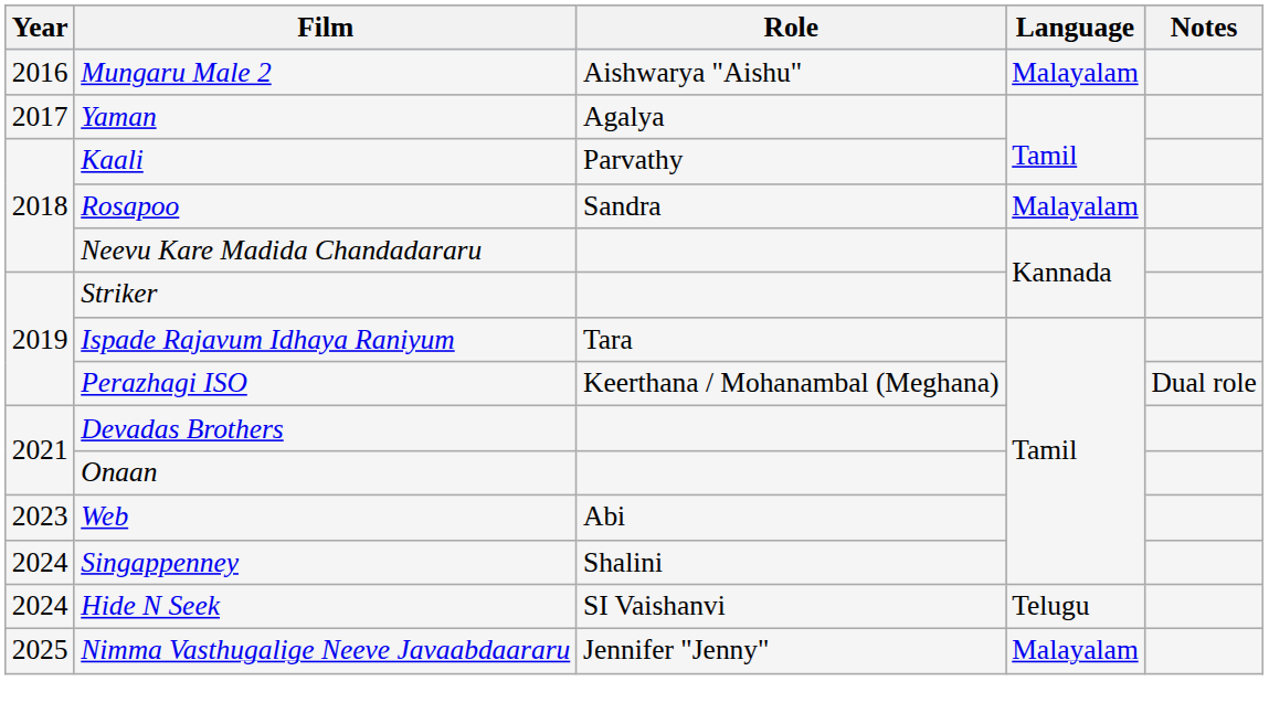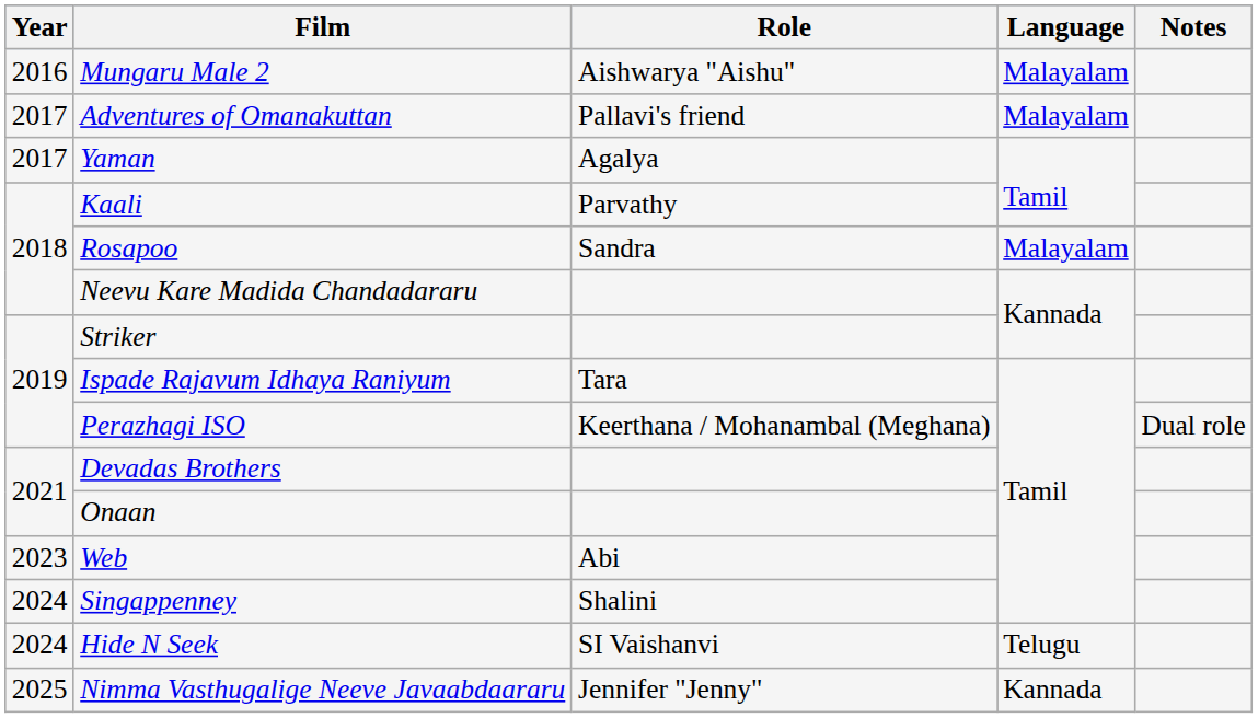 <table class="wikitable sortable" style="background:#f5f5f5;">
 <tr style="background:#B0C4DE;">
 <th>Year</th>
 <th>Film</th>
 <th>Role</th>
 <th>Language</th>
 <th class=unsortable>Notes</th>
 </tr>
 <tr>
 <td>2016</td>
 <td><em><a href='#'>Mungaru Male 2</a></em></td>
 <td>Aishwarya "Aishu"</td>
+<td><a href='#'>Malayalam</a></td>
+<td></td>
+</tr>
+<tr>
+<td>2017</td>
+<td><em><a href='#'>Adventures of Omanakuttan</a></em></td>
+<td>Pallavi's friend</td>
 <td><a href='#'>Malayalam</a></td>
 <td></td>
 </tr>
 <tr>
 <td>2017</td>
 <td><em><a href='#'>Yaman</a></em></td>
 <td>Agalya</td>
 <td rowspan="2"><br><a href='#'>Tamil</a></td>
 </tr>
 <tr>
 <td rowspan="3">2018</td>
 <td><em><a href='#'>Kaali</a></em></td>
 <td>Parvathy</td>
 <td></td>
 </tr>
 <tr>
 <td><em><a href='#'>Rosapoo</a></em></td>
 <td>Sandra</td>
 <td><a href='#'>Malayalam</a></td>
 <td></td>
 </tr>
 <tr>
 <td><em>Neevu Kare Madida Chandadararu</em></td>
 <td></td>
 <td rowspan=2>Kannada</td>
 <td></td>
 </tr>
 <tr>
 <td rowspan="3">2019</td>
 <td><em>Striker</em></td>
 <td></td>
 <td></td>
 </tr>
 <tr>
 <td><em><a href='#'>Ispade Rajavum Idhaya Raniyum</a></em></td>
 <td>Tara</td>
 <td rowspan="6">Tamil</td>
 <td></td>
 </tr>
 <tr>
 <td><em><a href='#'>Perazhagi ISO</a></em></td>
 <td>Keerthana / Mohanambal (Meghana)</td>
 <td>Dual role</td>
 </tr>
 <tr>
 <td rowspan="2">2021</td>
 <td><em><a href='#'>Devadas Brothers</a></em></td>
 <td></td>
 <td></td>
 </tr>
 <tr>
 <td><em>Onaan</em></td>
 <td></td>
 <td></td>
 </tr>
 <tr>
 <td>2023</td>
 <td><em><a href='#'>Web</a></em></td>
 <td>Abi</td>
 <td></td>
 </tr>
 <tr>
 <td>2024</td>
 <td><em><a href='#'>Singappenney</a></em></td>
 <td>Shalini</td>
 <td></td>
 </tr>
 <tr>
 <td>2024</td>
 <td><em><a href='#'>Hide N Seek</a></em></td>
 <td>SI Vaishanvi</td>
 <td>Telugu</td>
 <td></td>
 </tr>
 <tr>
 <td>2025</td>
 <td><em><a href='#'>Nimma Vasthugalige Neeve Javaabdaararu</a></em></td>
 <td>Jennifer "Jenny"</td>
-<td><a href='#'>Malayalam</a></td>
+<td>Kannada</td>
 <td></td>
 </tr>
 </table>
